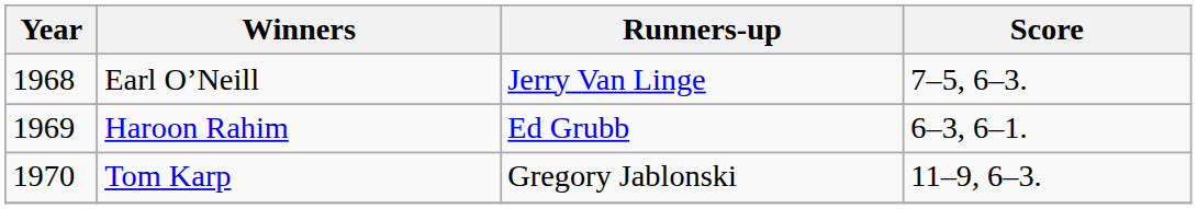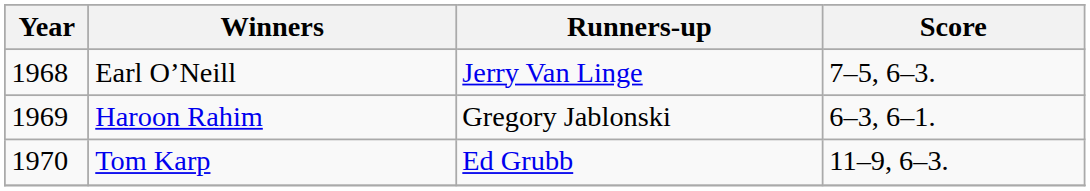 <table class="wikitable">
 <tr>
 <th style="width:40px">Year</th>
 <th style="width:200px">Winners</th>
 <th style="width:200px">Runners-up</th>
 <th style="width:140px" class="unsortable">Score</th>
 </tr>
 <tr>
 <td>1968</td>
 <td> Earl O’Neill</td>
 <td> <a href='#'>Jerry Van Linge</a></td>
 <td>7–5, 6–3.</td>
 </tr>
 <tr>
 <td>1969</td>
 <td> <a href='#'>Haroon Rahim</a></td>
-<td> <a href='#'>Ed Grubb</a></td>
+<td> Gregory Jablonski</td>
 <td>6–3, 6–1.</td>
 </tr>
 <tr>
 <td>1970</td>
 <td> <a href='#'>Tom Karp</a></td>
-<td> Gregory Jablonski</td>
+<td> <a href='#'>Ed Grubb</a></td>
 <td>11–9, 6–3.</td>
 </tr>
 <tr>
 </tr>
 </table>
